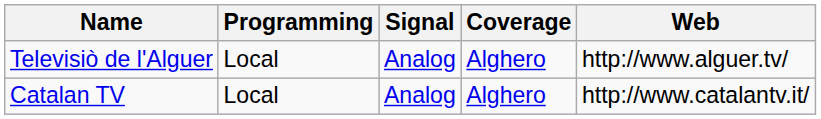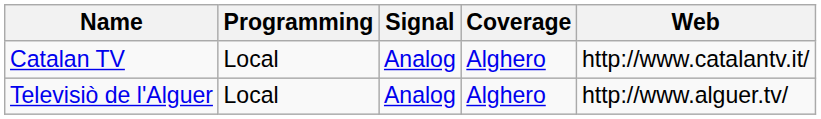 <table class="wikitable">
 <tr>
 <th>Name</th>
 <th>Programming</th>
 <th>Signal</th>
 <th>Coverage</th>
 <th>Web</th>
 </tr>
 <tr>
+<td><a href='#'>Catalan TV</a></td>
+<td>Local</td>
+<td><a href='#'>Analog</a></td>
+<td><a href='#'>Alghero</a></td>
+<td>http://www.catalantv.it/</td>
+</tr>
+<tr>
 <td><a href='#'>Televisiò de l'Alguer</a></td>
 <td>Local</td>
 <td><a href='#'>Analog</a></td>
 <td><a href='#'>Alghero</a></td>
 <td>http://www.alguer.tv/</td>
 </tr>
-<tr>
-<td><a href='#'>Catalan TV</a></td>
-<td>Local</td>
-<td><a href='#'>Analog</a></td>
-<td><a href='#'>Alghero</a></td>
-<td>http://www.catalantv.it/</td>
-</tr>
 </table>
